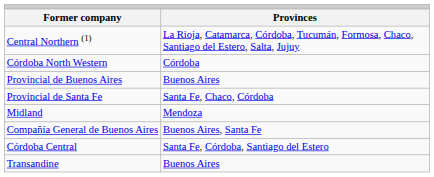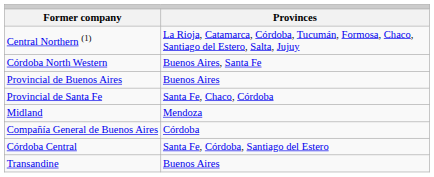 <table class="wikitable sortable" style="text-align:">
 <tr>
 <td colspan="2" style= "background: #cccccc; color: #00000"></td>
 </tr>
 <tr>
 <th width=>Former company</th>
 <th width=400px>Provinces</th>
 </tr>
 <tr>
 <td><a href='#'>Central Northern</a> <sup>(1)</sup></td>
 <td><a href='#'>La Rioja</a>, <a href='#'>Catamarca</a>, <a href='#'>Córdoba</a>, <a href='#'>Tucumán</a>, <a href='#'>Formosa</a>, <a href='#'>Chaco</a>, <a href='#'>Santiago del Estero</a>, <a href='#'>Salta</a>, <a href='#'>Jujuy</a></td>
 </tr>
 <tr>
 <td><a href='#'>Córdoba North Western</a></td>
-<td><a href='#'>Córdoba</a></td>
+<td><a href='#'>Buenos Aires</a>, <a href='#'>Santa Fe</a></td>
 </tr>
 <tr>
 <td><a href='#'>Provincial de Buenos Aires</a></td>
 <td><a href='#'>Buenos Aires</a></td>
 </tr>
 <tr>
 <td><a href='#'>Provincial de Santa Fe</a></td>
 <td><a href='#'>Santa Fe</a>, <a href='#'>Chaco</a>, <a href='#'>Córdoba</a></td>
 </tr>
 <tr>
 <td><a href='#'>Midland</a></td>
 <td><a href='#'>Mendoza</a></td>
 </tr>
 <tr>
 <td><a href='#'>Compañía General de Buenos Aires</a></td>
-<td><a href='#'>Buenos Aires</a>, <a href='#'>Santa Fe</a></td>
+<td><a href='#'>Córdoba</a></td>
 </tr>
 <tr>
 <td><a href='#'>Córdoba Central</a></td>
 <td><a href='#'>Santa Fe</a>, <a href='#'>Córdoba</a>, <a href='#'>Santiago del Estero</a></td>
 </tr>
 <tr>
 <td><a href='#'>Transandine</a></td>
 <td><a href='#'>Buenos Aires</a></td>
 </tr>
 </table>
